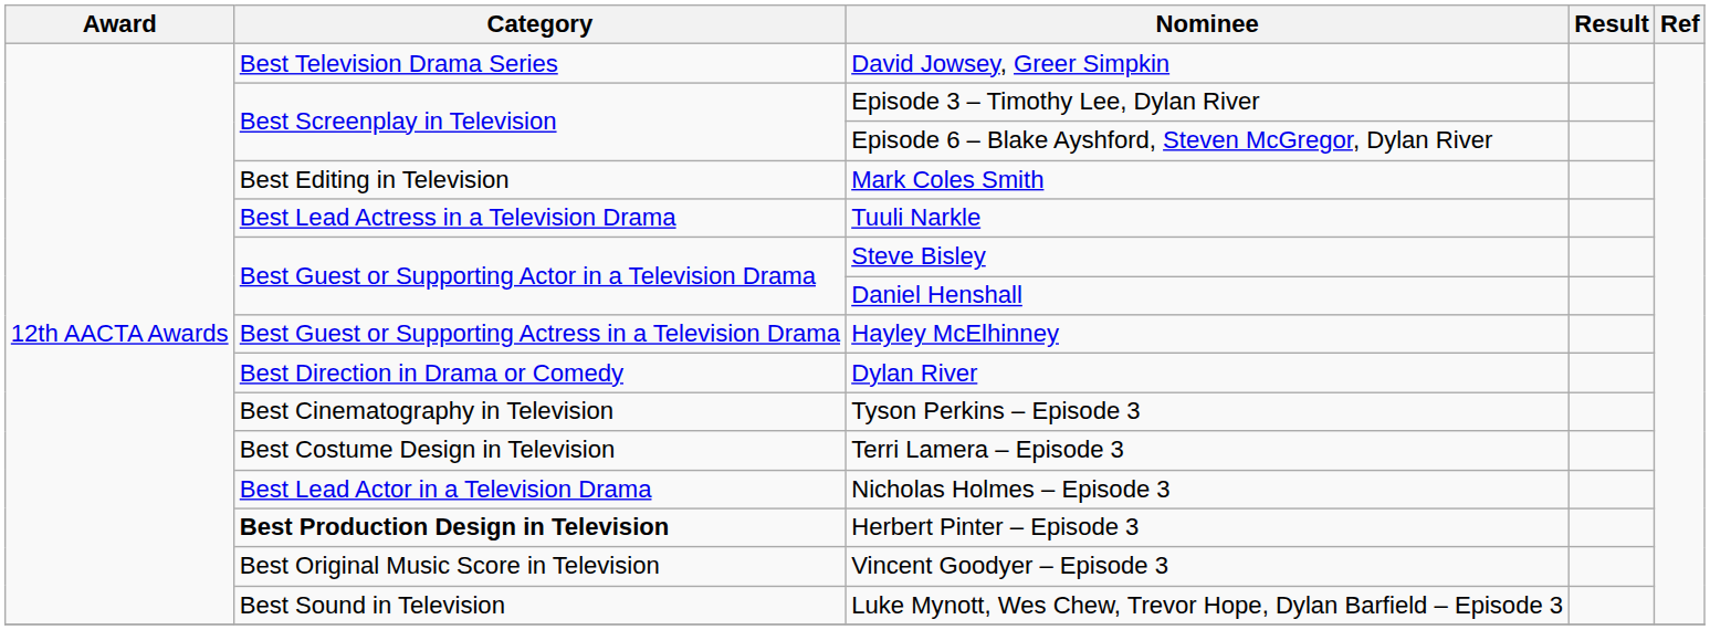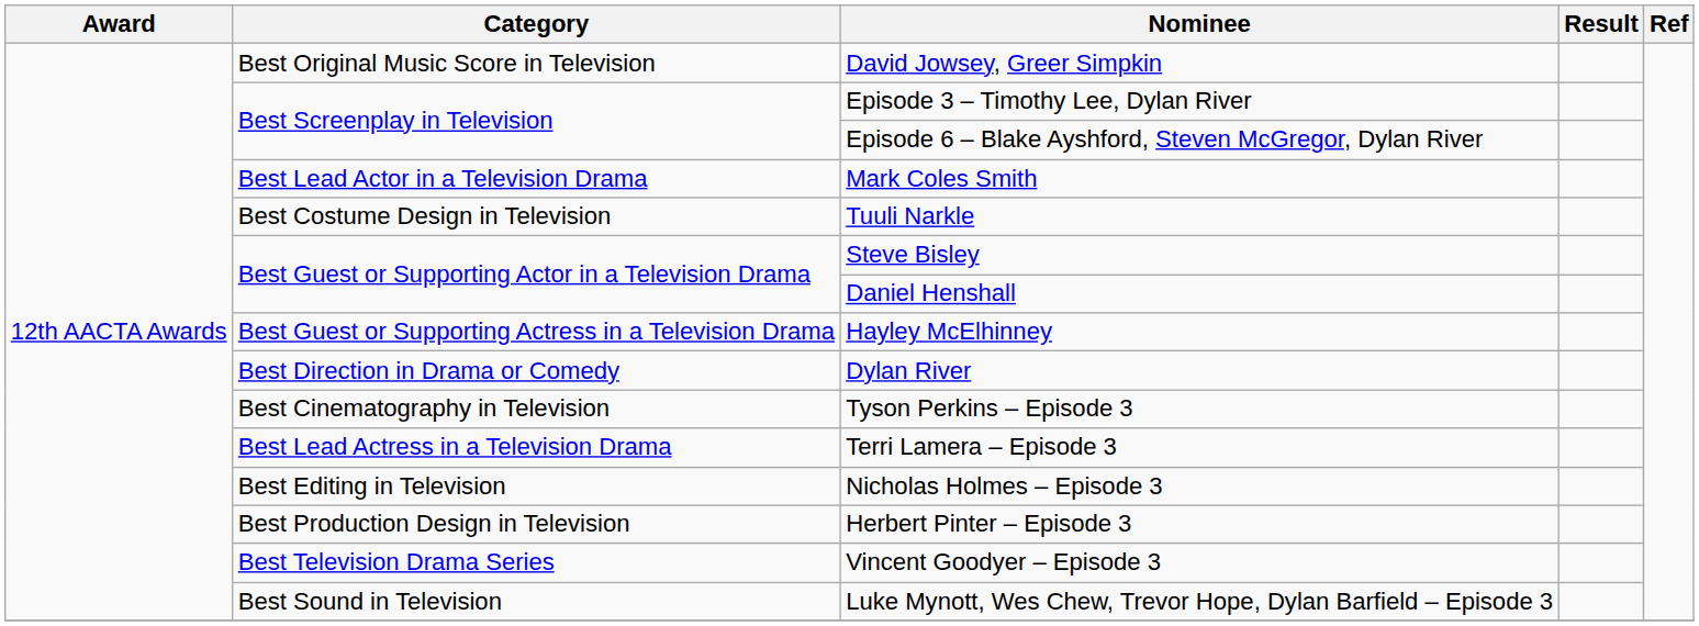 <table class="wikitable">
 <tr>
 <th>Award</th>
 <th>Category</th>
 <th>Nominee</th>
 <th>Result</th>
 <th>Ref</th>
 </tr>
 <tr>
 <td rowspan="15"><a href='#'>12th AACTA Awards</a></td>
-<td><a href='#'>Best Television Drama Series</a></td>
+<td>Best Original Music Score in Television</td>
 <td><a href='#'>David Jowsey</a>, <a href='#'>Greer Simpkin</a></td>
 <td></td>
 <td rowspan="15"></td>
 </tr>
 <tr>
 <td rowspan="2"><a href='#'>Best Screenplay in Television</a></td>
 <td>Episode 3 – Timothy Lee, Dylan River</td>
 <td></td>
 </tr>
 <tr>
 <td>Episode 6 – Blake Ayshford, <a href='#'>Steven McGregor</a>, Dylan River</td>
 <td></td>
 </tr>
 <tr>
-<td>Best Editing in Television</td>
+<td><a href='#'>Best Lead Actor in a Television Drama</a></td>
 <td><a href='#'>Mark Coles Smith</a></td>
 <td></td>
 </tr>
 <tr>
-<td><a href='#'>Best Lead Actress in a Television Drama</a></td>
+<td>Best Costume Design in Television</td>
 <td><a href='#'>Tuuli Narkle</a></td>
 <td></td>
 </tr>
 <tr>
 <td rowspan="2"><a href='#'>Best Guest or Supporting Actor in a Television Drama</a></td>
 <td><a href='#'>Steve Bisley</a></td>
 <td></td>
 </tr>
 <tr>
 <td><a href='#'>Daniel Henshall</a></td>
 <td></td>
 </tr>
 <tr>
 <td><a href='#'>Best Guest or Supporting Actress in a Television Drama</a></td>
 <td><a href='#'>Hayley McElhinney</a></td>
 <td></td>
 </tr>
 <tr>
 <td><a href='#'>Best Direction in Drama or Comedy</a></td>
 <td><a href='#'>Dylan River</a></td>
 <td></td>
 </tr>
 <tr>
 <td>Best Cinematography in Television</td>
 <td>Tyson Perkins – Episode 3</td>
 <td></td>
 </tr>
 <tr>
-<td>Best Costume Design in Television</td>
+<td><a href='#'>Best Lead Actress in a Television Drama</a></td>
 <td>Terri Lamera – Episode 3</td>
 <td></td>
 </tr>
 <tr>
-<td><a href='#'>Best Lead Actor in a Television Drama</a></td>
+<td>Best Editing in Television</td>
 <td>Nicholas Holmes – Episode 3</td>
 <td></td>
 </tr>
 <tr>
-<td><strong>Best Production Design in Television</strong></td>
+<td>Best Production Design in Television</td>
 <td>Herbert Pinter – Episode 3</td>
 <td></td>
 </tr>
 <tr>
-<td>Best Original Music Score in Television</td>
+<td><a href='#'>Best Television Drama Series</a></td>
 <td>Vincent Goodyer – Episode 3</td>
 <td></td>
 </tr>
 <tr>
 <td>Best Sound in Television</td>
 <td>Luke Mynott, Wes Chew, Trevor Hope, Dylan Barfield – Episode 3</td>
 <td></td>
 </tr>
 <tr>
 </tr>
 </table>
